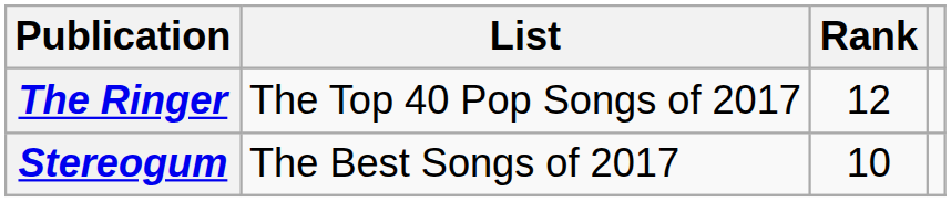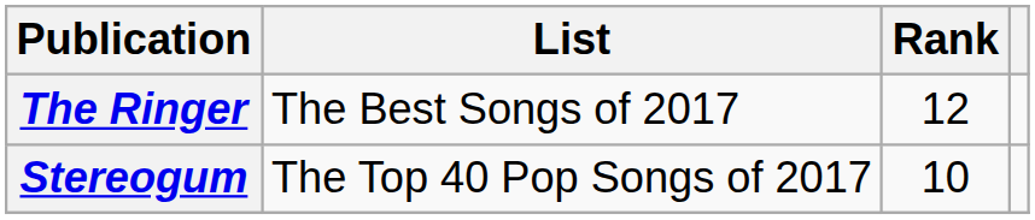 <table class="wikitable plainrowheaders sortable" style="margin-right: 0;">
 <tr>
 <th scope="col">Publication</th>
 <th scope="col">List</th>
 <th scope="col">Rank</th>
 <th scope="col" class="unsortable"></th>
 </tr>
 <tr>
 <th scope="row"><em><a href='#'>The Ringer</a></em></th>
-<td>The Top 40 Pop Songs of 2017</td>
+<td>The Best Songs of 2017</td>
 <td style="text-align:center">12</td>
 <td style="text-align:center"></td>
 </tr>
 <tr>
 <th scope="row"><em><a href='#'>Stereogum</a></em></th>
-<td>The Best Songs of 2017</td>
+<td>The Top 40 Pop Songs of 2017</td>
 <td style="text-align:center">10</td>
 <td style="text-align:center"></td>
 </tr>
 <tr>
 </tr>
 </table>
